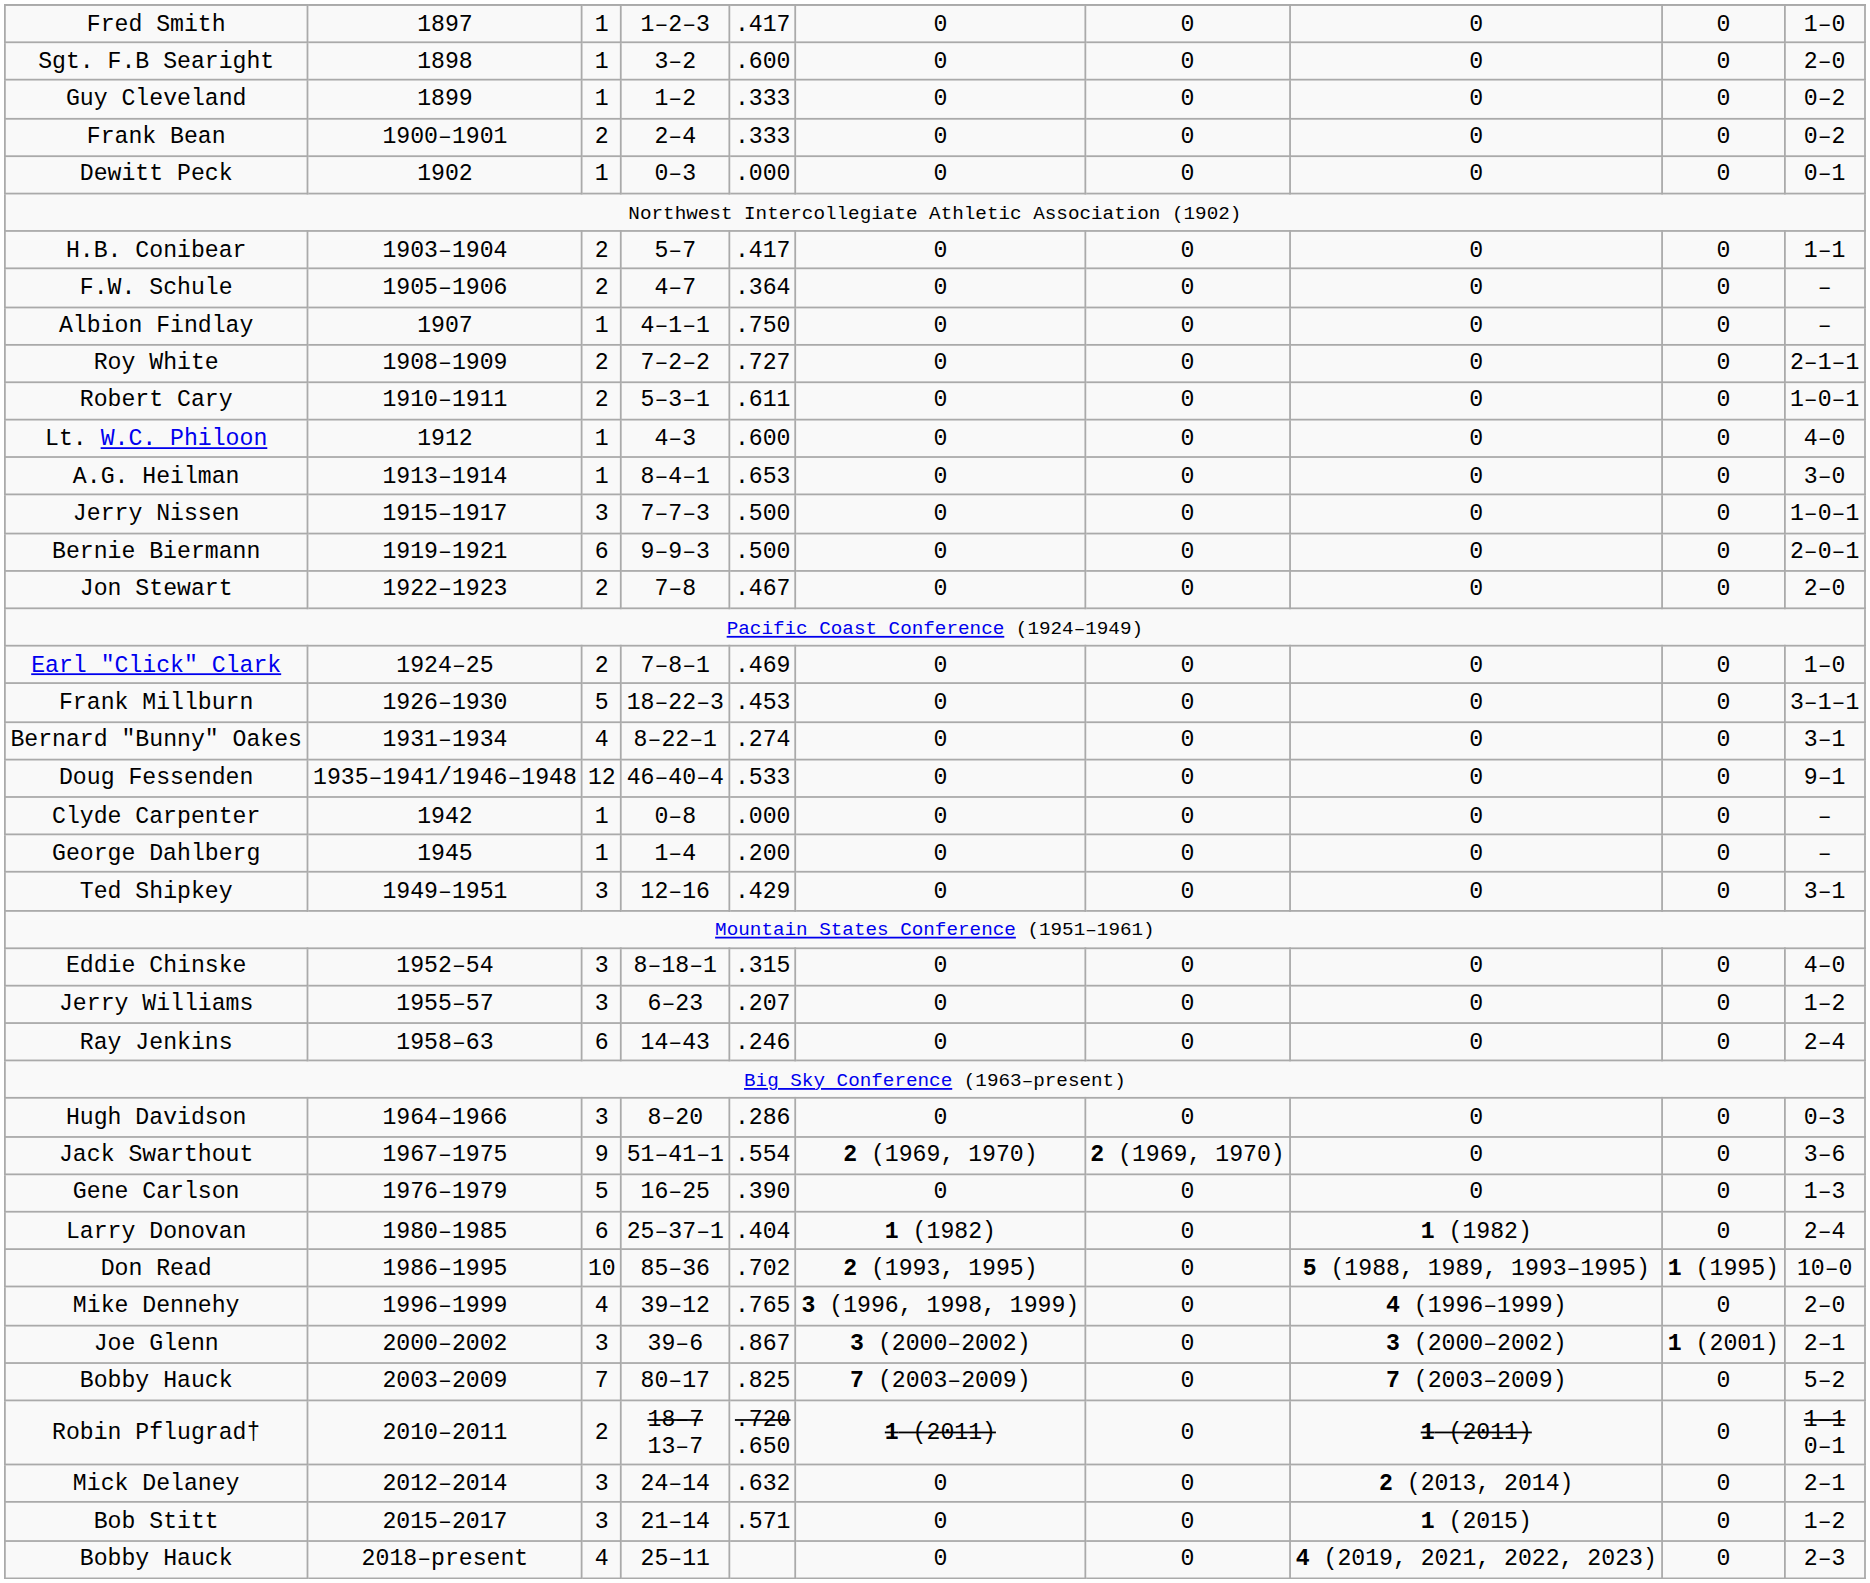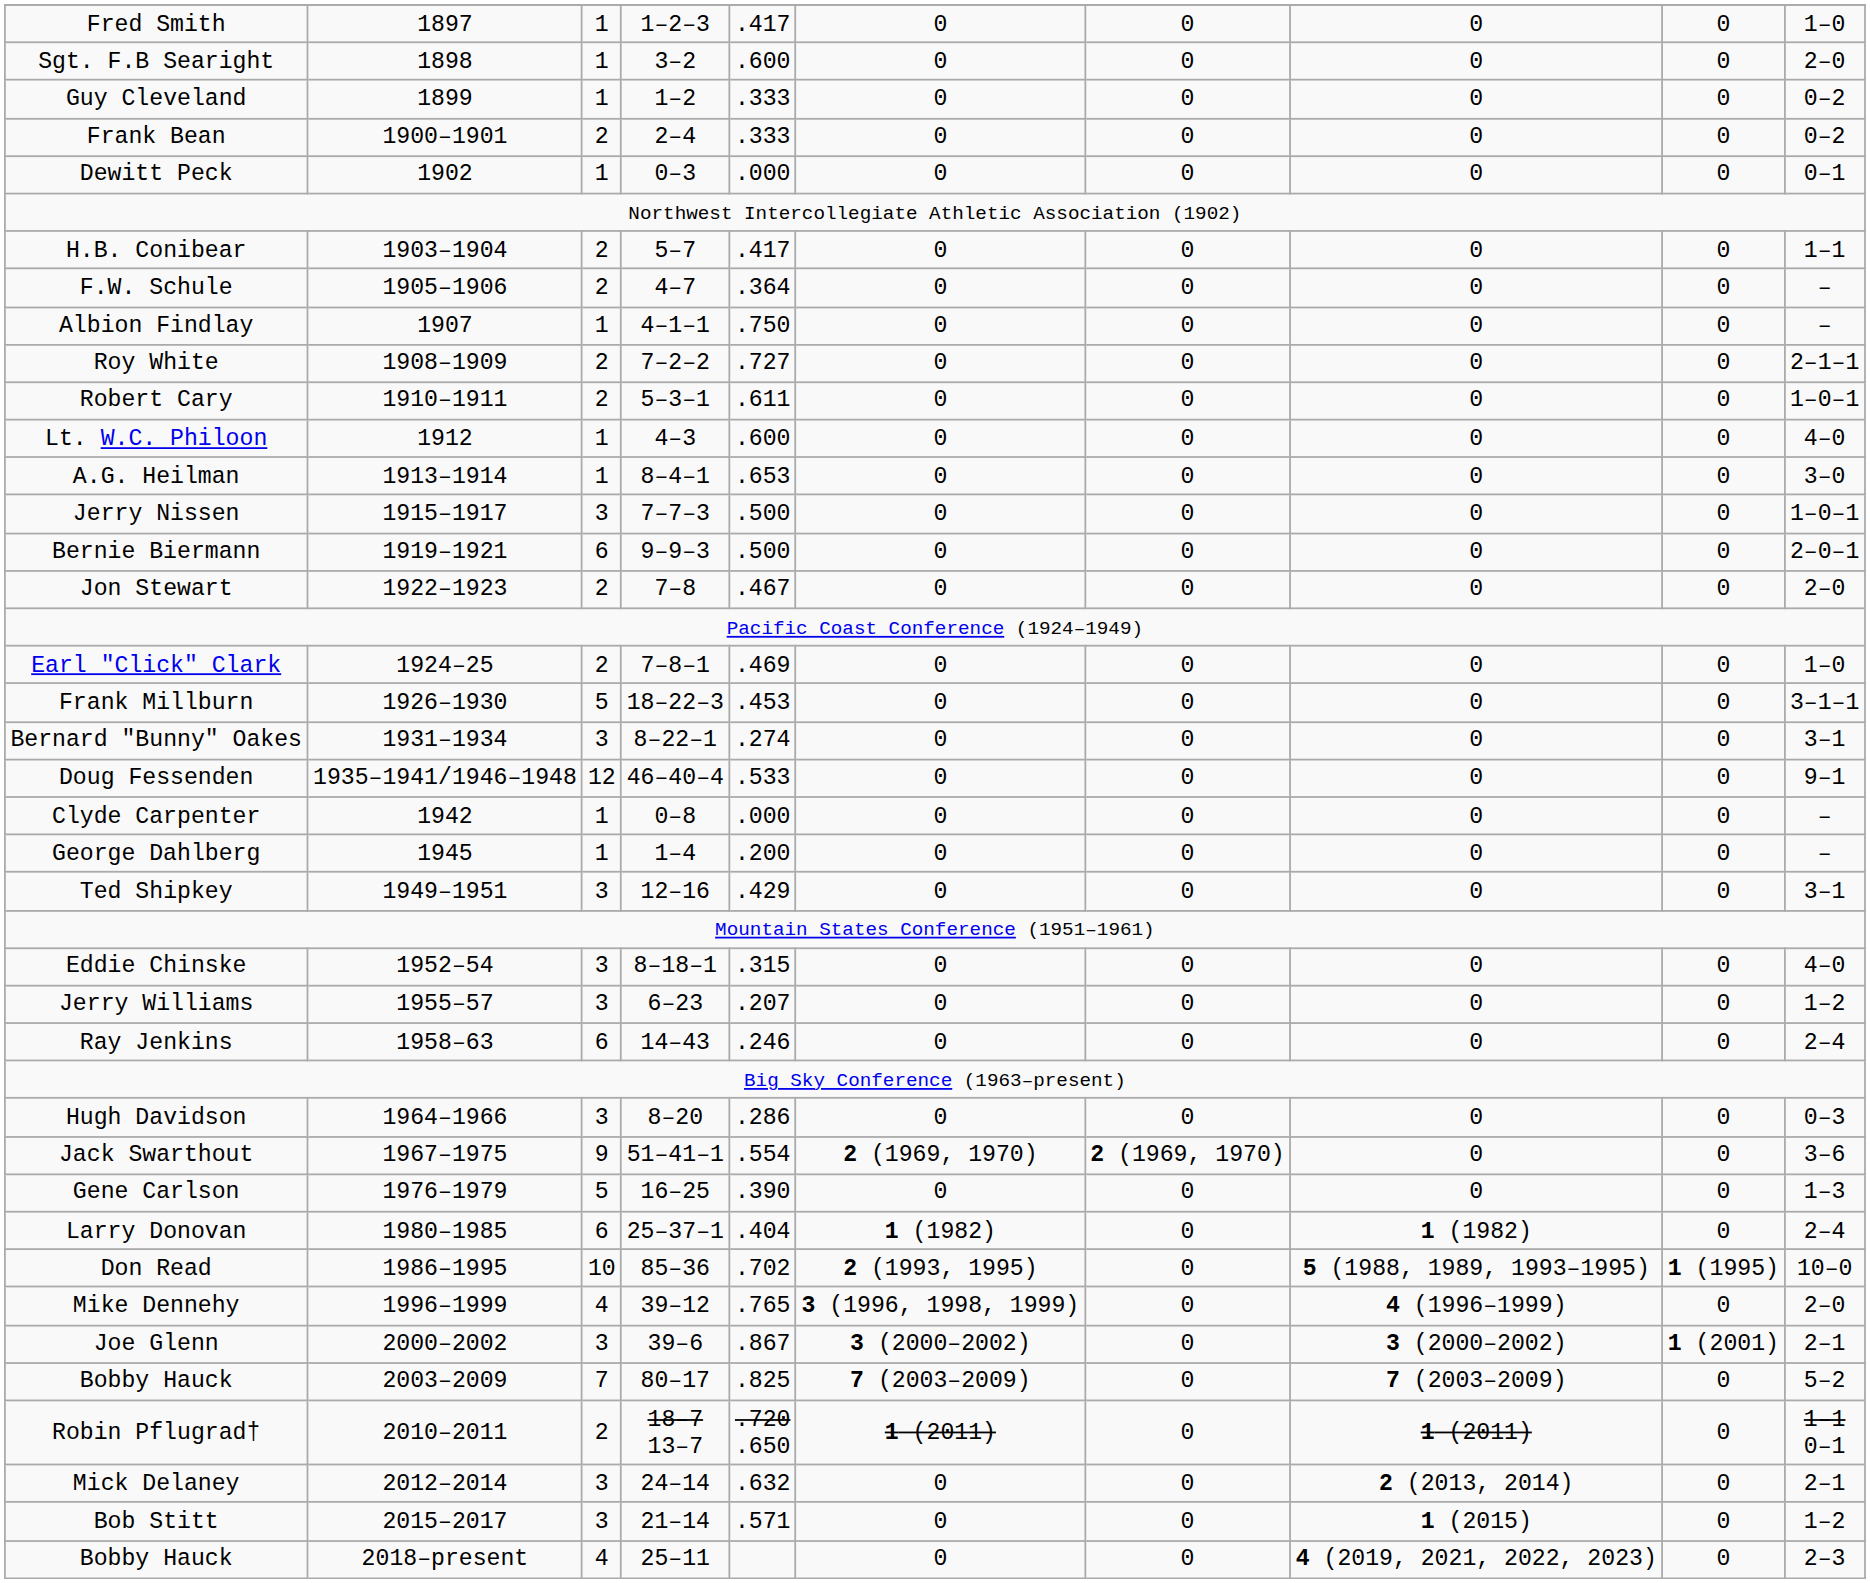 <table class="wikitable" style="text-align:center">
 <tr>
 </tr>
 <tr>
 <td>Fred Smith</td>
 <td>1897</td>
 <td>1</td>
 <td>1–2–3</td>
 <td>.417</td>
 <td>0</td>
 <td>0</td>
 <td>0</td>
 <td>0</td>
 <td>1–0</td>
 </tr>
 <tr>
 <td>Sgt. F.B Searight</td>
 <td>1898</td>
 <td>1</td>
 <td>3–2</td>
 <td>.600</td>
 <td>0</td>
 <td>0</td>
 <td>0</td>
 <td>0</td>
 <td>2–0</td>
 </tr>
 <tr>
 <td>Guy Cleveland</td>
 <td>1899</td>
 <td>1</td>
 <td>1–2</td>
 <td>.333</td>
 <td>0</td>
 <td>0</td>
 <td>0</td>
 <td>0</td>
 <td>0–2</td>
 </tr>
 <tr>
 <td>Frank Bean</td>
 <td>1900–1901</td>
 <td>2</td>
 <td>2–4</td>
 <td>.333</td>
 <td>0</td>
 <td>0</td>
 <td>0</td>
 <td>0</td>
 <td>0–2</td>
 </tr>
 <tr>
 <td>Dewitt Peck</td>
 <td>1902</td>
 <td>1</td>
 <td>0–3</td>
 <td>.000</td>
 <td>0</td>
 <td>0</td>
 <td>0</td>
 <td>0</td>
 <td>0–1</td>
 </tr>
 <tr>
 <td colspan=10><small>Northwest Intercollegiate Athletic Association (1902)</small></td>
 </tr>
 <tr>
 <td>H.B. Conibear</td>
 <td>1903–1904</td>
 <td>2</td>
 <td>5–7</td>
 <td>.417</td>
 <td>0</td>
 <td>0</td>
 <td>0</td>
 <td>0</td>
 <td>1–1</td>
 </tr>
 <tr>
 <td>F.W. Schule</td>
 <td>1905–1906</td>
 <td>2</td>
 <td>4–7</td>
 <td>.364</td>
 <td>0</td>
 <td>0</td>
 <td>0</td>
 <td>0</td>
 <td>–</td>
 </tr>
 <tr>
 <td>Albion Findlay</td>
 <td>1907</td>
 <td>1</td>
 <td>4–1–1</td>
 <td>.750</td>
 <td>0</td>
 <td>0</td>
 <td>0</td>
 <td>0</td>
 <td>–</td>
 </tr>
 <tr>
 <td>Roy White</td>
 <td>1908–1909</td>
 <td>2</td>
 <td>7–2–2</td>
 <td>.727</td>
 <td>0</td>
 <td>0</td>
 <td>0</td>
 <td>0</td>
 <td>2–1–1</td>
 </tr>
 <tr>
 <td>Robert Cary</td>
 <td>1910–1911</td>
 <td>2</td>
 <td>5–3–1</td>
 <td>.611</td>
 <td>0</td>
 <td>0</td>
 <td>0</td>
 <td>0</td>
 <td>1–0–1</td>
 </tr>
 <tr>
 <td>Lt. <a href='#'>W.C. Philoon</a></td>
 <td>1912</td>
 <td>1</td>
 <td>4–3</td>
 <td>.600</td>
 <td>0</td>
 <td>0</td>
 <td>0</td>
 <td>0</td>
 <td>4–0</td>
 </tr>
 <tr>
 <td>A.G. Heilman</td>
 <td>1913–1914</td>
 <td>1</td>
 <td>8–4–1</td>
 <td>.653</td>
 <td>0</td>
 <td>0</td>
 <td>0</td>
 <td>0</td>
 <td>3–0</td>
 </tr>
 <tr>
 <td>Jerry Nissen</td>
 <td>1915–1917</td>
 <td>3</td>
 <td>7–7–3</td>
 <td>.500</td>
 <td>0</td>
 <td>0</td>
 <td>0</td>
 <td>0</td>
 <td>1–0–1</td>
 </tr>
 <tr>
 <td>Bernie Biermann</td>
 <td>1919–1921</td>
 <td>6</td>
 <td>9–9–3</td>
 <td>.500</td>
 <td>0</td>
 <td>0</td>
 <td>0</td>
 <td>0</td>
 <td>2–0–1</td>
 </tr>
 <tr>
 <td>Jon Stewart</td>
 <td>1922–1923</td>
 <td>2</td>
 <td>7–8</td>
 <td>.467</td>
 <td>0</td>
 <td>0</td>
 <td>0</td>
 <td>0</td>
 <td>2–0</td>
 </tr>
 <tr>
 <td colspan=10><small><a href='#'>Pacific Coast Conference</a> (1924–1949)</small></td>
 </tr>
 <tr>
 <td><a href='#'>Earl "Click" Clark</a></td>
 <td>1924–25</td>
 <td>2</td>
 <td>7–8–1</td>
 <td>.469</td>
 <td>0</td>
 <td>0</td>
 <td>0</td>
 <td>0</td>
 <td>1–0</td>
 </tr>
 <tr>
 <td>Frank Millburn</td>
 <td>1926–1930</td>
 <td>5</td>
 <td>18–22–3</td>
 <td>.453</td>
 <td>0</td>
 <td>0</td>
 <td>0</td>
 <td>0</td>
 <td>3–1–1</td>
 </tr>
 <tr>
 <td>Bernard "Bunny" Oakes</td>
 <td>1931–1934</td>
-<td>4</td>
+<td>3</td>
 <td>8–22–1</td>
 <td>.274</td>
 <td>0</td>
 <td>0</td>
 <td>0</td>
 <td>0</td>
 <td>3–1</td>
 </tr>
 <tr>
 <td>Doug Fessenden</td>
 <td>1935–1941/1946–1948</td>
 <td>12</td>
 <td>46–40–4</td>
 <td>.533</td>
 <td>0</td>
 <td>0</td>
 <td>0</td>
 <td>0</td>
 <td>9–1</td>
 </tr>
 <tr>
 <td>Clyde Carpenter</td>
 <td>1942</td>
 <td>1</td>
 <td>0–8</td>
 <td>.000</td>
 <td>0</td>
 <td>0</td>
 <td>0</td>
 <td>0</td>
 <td>–</td>
 </tr>
 <tr>
 <td>George Dahlberg</td>
 <td>1945</td>
 <td>1</td>
 <td>1–4</td>
 <td>.200</td>
 <td>0</td>
 <td>0</td>
 <td>0</td>
 <td>0</td>
 <td>–</td>
 </tr>
 <tr>
 <td>Ted Shipkey</td>
 <td>1949–1951</td>
 <td>3</td>
 <td>12–16</td>
 <td>.429</td>
 <td>0</td>
 <td>0</td>
 <td>0</td>
 <td>0</td>
 <td>3–1</td>
 </tr>
 <tr>
 <td colspan=10><small><a href='#'>Mountain States Conference</a> (1951–1961)</small></td>
 </tr>
 <tr>
 <td>Eddie Chinske</td>
 <td>1952–54</td>
 <td>3</td>
 <td>8–18–1</td>
 <td>.315</td>
 <td>0</td>
 <td>0</td>
 <td>0</td>
 <td>0</td>
 <td>4–0</td>
 </tr>
 <tr>
 <td>Jerry Williams</td>
 <td>1955–57</td>
 <td>3</td>
 <td>6–23</td>
 <td>.207</td>
 <td>0</td>
 <td>0</td>
 <td>0</td>
 <td>0</td>
 <td>1–2</td>
 </tr>
 <tr>
 <td>Ray Jenkins</td>
 <td>1958–63</td>
 <td>6</td>
 <td>14–43</td>
 <td>.246</td>
 <td>0</td>
 <td>0</td>
 <td>0</td>
 <td>0</td>
 <td>2–4</td>
 </tr>
 <tr>
 <td colspan=10><small><a href='#'>Big Sky Conference</a> (1963–present)</small></td>
 </tr>
 <tr>
 <td>Hugh Davidson</td>
 <td>1964–1966</td>
 <td>3</td>
 <td>8–20</td>
 <td>.286</td>
 <td>0</td>
 <td>0</td>
 <td>0</td>
 <td>0</td>
 <td>0–3</td>
 </tr>
 <tr>
 <td>Jack Swarthout</td>
 <td>1967–1975</td>
 <td>9</td>
 <td>51–41–1</td>
 <td>.554</td>
 <td><strong>2</strong> (1969, 1970)</td>
 <td><strong>2</strong> (1969, 1970)</td>
 <td>0</td>
 <td>0</td>
 <td>3–6</td>
 </tr>
 <tr>
 <td>Gene Carlson</td>
 <td>1976–1979</td>
 <td>5</td>
 <td>16–25</td>
 <td>.390</td>
 <td>0</td>
 <td>0</td>
 <td>0</td>
 <td>0</td>
 <td>1–3</td>
 </tr>
 <tr>
 <td>Larry Donovan</td>
 <td>1980–1985</td>
 <td>6</td>
 <td>25–37–1</td>
 <td>.404</td>
 <td><strong>1</strong> (1982)</td>
 <td>0</td>
 <td><strong>1</strong> (1982)</td>
 <td>0</td>
 <td>2–4</td>
 </tr>
 <tr>
 <td>Don Read</td>
 <td>1986–1995</td>
 <td>10</td>
 <td>85–36</td>
 <td>.702</td>
 <td><strong>2</strong> (1993, 1995)</td>
 <td>0</td>
 <td><strong>5</strong> (1988, 1989, 1993–1995)</td>
 <td><strong>1</strong> (1995)</td>
 <td>10–0</td>
 </tr>
 <tr>
 <td>Mike Dennehy</td>
 <td>1996–1999</td>
 <td>4</td>
 <td>39–12</td>
 <td>.765</td>
 <td><strong>3</strong> (1996, 1998, 1999)</td>
 <td>0</td>
 <td><strong>4</strong> (1996–1999)</td>
 <td>0</td>
 <td>2–0</td>
 </tr>
 <tr>
 <td>Joe Glenn</td>
 <td>2000–2002</td>
 <td>3</td>
 <td>39–6</td>
 <td>.867</td>
 <td><strong>3</strong> (2000–2002)</td>
 <td>0</td>
 <td><strong>3</strong> (2000–2002)</td>
 <td><strong>1</strong> (2001)</td>
 <td>2–1</td>
 </tr>
 <tr>
 <td>Bobby Hauck</td>
 <td>2003–2009</td>
 <td>7</td>
 <td>80–17</td>
 <td>.825</td>
 <td><strong>7</strong> (2003–2009)</td>
 <td>0</td>
 <td><strong>7</strong> (2003–2009)</td>
 <td>0</td>
 <td>5–2</td>
 </tr>
 <tr>
 <td>Robin Pflugrad†</td>
 <td>2010–2011</td>
 <td>2</td>
 <td><s>18–7</s><br>13–7</td>
 <td><s>.720</s><br>.650</td>
 <td><s><strong>1</strong> (2011)</s></td>
 <td>0</td>
 <td><s><strong>1</strong> (2011)</s></td>
 <td>0</td>
 <td><s>1–1</s><br>0–1</td>
 </tr>
 <tr>
 <td>Mick Delaney</td>
 <td>2012–2014</td>
 <td>3</td>
 <td>24–14</td>
 <td>.632</td>
 <td>0</td>
 <td>0</td>
 <td><strong>2</strong> (2013, 2014)</td>
 <td>0</td>
 <td>2–1</td>
 </tr>
 <tr>
 <td>Bob Stitt</td>
 <td>2015–2017</td>
 <td>3</td>
 <td>21–14</td>
 <td>.571</td>
 <td>0</td>
 <td>0</td>
 <td><strong>1</strong> (2015)</td>
 <td>0</td>
 <td>1–2</td>
 </tr>
 <tr>
 <td>Bobby Hauck</td>
 <td>2018–present</td>
 <td>4</td>
 <td>25–11</td>
 <td></td>
 <td>0</td>
 <td>0</td>
 <td><strong>4</strong> (2019, 2021, 2022, 2023)</td>
 <td>0</td>
 <td>2–3</td>
 </tr>
 </table>
